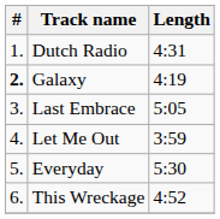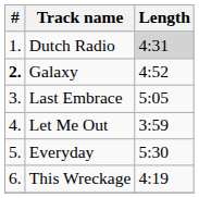 <table class="wikitable">
 <tr>
 <th>#</th>
 <th>Track name</th>
 <th>Length</th>
 </tr>
 <tr>
 <td>1.</td>
 <td>Dutch Radio</td>
-<td>4:31</td>
+<td style="background: lightgrey;">4:31</td>
 </tr>
 <tr>
 <td><strong>2.</strong></td>
 <td>Galaxy</td>
-<td>4:19</td>
+<td>4:52</td>
 </tr>
 <tr>
 <td>3.</td>
 <td>Last Embrace</td>
 <td>5:05</td>
 </tr>
 <tr>
 <td>4.</td>
 <td>Let Me Out</td>
 <td>3:59</td>
 </tr>
 <tr>
 <td>5.</td>
 <td>Everyday</td>
 <td>5:30</td>
 </tr>
 <tr>
 <td>6.</td>
 <td>This Wreckage</td>
-<td>4:52</td>
+<td>4:19</td>
 </tr>
 <tr>
 </tr>
 </table>
